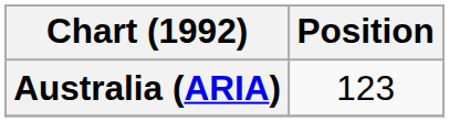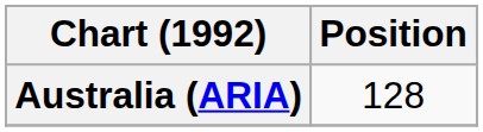 <table class="wikitable sortable plainrowheaders" style="text-align:center">
 <tr>
 <th>Chart (1992)</th>
 <th>Position</th>
 </tr>
 <tr>
 <th scope="row">Australia (<a href='#'>ARIA</a>)</th>
-<td>123</td>
+<td>128</td>
 </tr>
 <tr>
 </tr>
 <tr>
 </tr>
 </table>
